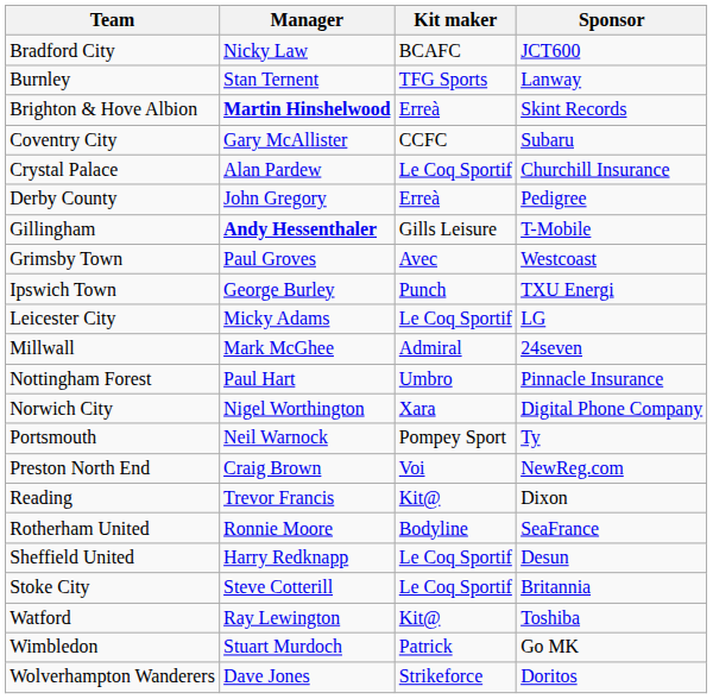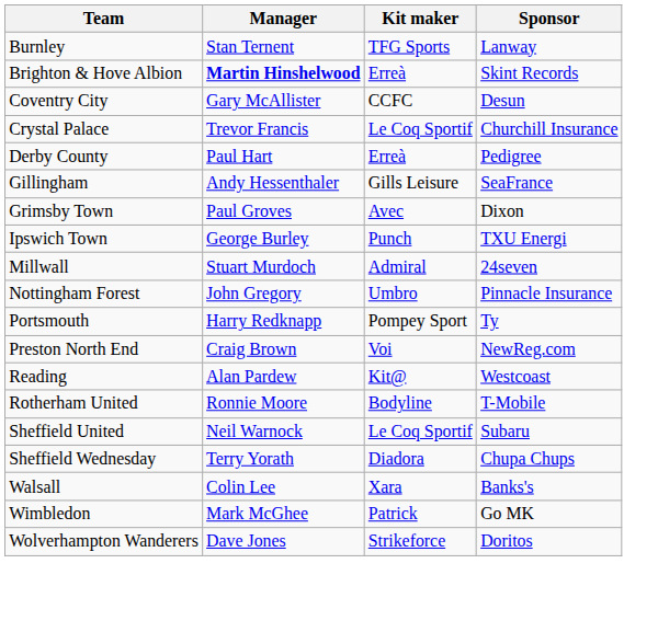 <table class="wikitable sortable" style="text-align: left;">
 <tr>
 <th>Team</th>
 <th>Manager</th>
 <th>Kit maker</th>
 <th>Sponsor</th>
-</tr>
-<tr>
-<td>Bradford City</td>
-<td> <a href='#'>Nicky Law</a></td>
-<td>BCAFC</td>
-<td><a href='#'>JCT600</a></td>
 </tr>
 <tr>
 <td>Burnley</td>
 <td> <a href='#'>Stan Ternent</a></td>
 <td><a href='#'>TFG Sports</a></td>
 <td><a href='#'>Lanway</a></td>
 </tr>
 <tr>
 <td>Brighton & Hove Albion</td>
 <td><strong> <a href='#'>Martin Hinshelwood</a></strong></td>
 <td><a href='#'>Erreà</a></td>
 <td><a href='#'>Skint Records</a></td>
 </tr>
 <tr>
 <td>Coventry City</td>
 <td> <a href='#'>Gary McAllister</a></td>
 <td>CCFC</td>
-<td><a href='#'>Subaru</a></td>
+<td><a href='#'>Desun</a></td>
 </tr>
 <tr>
 <td>Crystal Palace</td>
-<td> <a href='#'>Alan Pardew</a></td>
+<td> <a href='#'>Trevor Francis</a></td>
 <td><a href='#'>Le Coq Sportif</a></td>
 <td><a href='#'>Churchill Insurance</a></td>
 </tr>
 <tr>
 <td>Derby County</td>
-<td> <a href='#'>John Gregory</a></td>
+<td> <a href='#'>Paul Hart</a></td>
 <td><a href='#'>Erreà</a></td>
 <td><a href='#'>Pedigree</a></td>
 </tr>
 <tr>
 <td>Gillingham</td>
-<td><strong> <a href='#'>Andy Hessenthaler</a></strong></td>
+<td> <a href='#'>Andy Hessenthaler</a></td>
 <td>Gills Leisure</td>
-<td><a href='#'>T-Mobile</a></td>
+<td><a href='#'>SeaFrance</a></td>
 </tr>
 <tr>
 <td>Grimsby Town</td>
 <td> <a href='#'>Paul Groves</a></td>
 <td><a href='#'>Avec</a></td>
-<td><a href='#'>Westcoast</a></td>
+<td>Dixon</td>
 </tr>
 <tr>
 <td>Ipswich Town</td>
 <td> <a href='#'>George Burley</a></td>
 <td><a href='#'>Punch</a></td>
 <td><a href='#'>TXU Energi</a></td>
 </tr>
 <tr>
-<td>Leicester City</td>
-<td> <a href='#'>Micky Adams</a></td>
-<td><a href='#'>Le Coq Sportif</a></td>
-<td><a href='#'>LG</a></td>
-</tr>
-<tr>
 <td>Millwall</td>
-<td> <a href='#'>Mark McGhee</a></td>
+<td> <a href='#'>Stuart Murdoch</a></td>
 <td><a href='#'>Admiral</a></td>
 <td><a href='#'>24seven</a></td>
 </tr>
 <tr>
 <td>Nottingham Forest</td>
-<td> <a href='#'>Paul Hart</a></td>
+<td> <a href='#'>John Gregory</a></td>
 <td><a href='#'>Umbro</a></td>
 <td><a href='#'>Pinnacle Insurance</a></td>
 </tr>
 <tr>
-<td>Norwich City</td>
-<td> <a href='#'>Nigel Worthington</a></td>
-<td><a href='#'>Xara</a></td>
-<td><a href='#'>Digital Phone Company</a></td>
-</tr>
-<tr>
 <td>Portsmouth</td>
-<td> <a href='#'>Neil Warnock</a></td>
+<td> <a href='#'>Harry Redknapp</a></td>
 <td>Pompey Sport</td>
 <td><a href='#'>Ty</a></td>
 </tr>
 <tr>
 <td>Preston North End</td>
 <td> <a href='#'>Craig Brown</a></td>
 <td><a href='#'>Voi</a></td>
 <td><a href='#'>NewReg.com</a></td>
 </tr>
 <tr>
 <td>Reading</td>
-<td> <a href='#'>Trevor Francis</a></td>
+<td> <a href='#'>Alan Pardew</a></td>
 <td><a href='#'>Kit@</a></td>
-<td>Dixon</td>
+<td><a href='#'>Westcoast</a></td>
 </tr>
 <tr>
 <td>Rotherham United</td>
 <td> <a href='#'>Ronnie Moore</a></td>
 <td><a href='#'>Bodyline</a></td>
-<td><a href='#'>SeaFrance</a></td>
+<td><a href='#'>T-Mobile</a></td>
 </tr>
 <tr>
 <td>Sheffield United</td>
-<td> <a href='#'>Harry Redknapp</a></td>
+<td> <a href='#'>Neil Warnock</a></td>
 <td><a href='#'>Le Coq Sportif</a></td>
-<td><a href='#'>Desun</a></td>
+<td><a href='#'>Subaru</a></td>
 </tr>
 <tr>
-<td>Stoke City</td>
-<td> <a href='#'>Steve Cotterill</a></td>
-<td><a href='#'>Le Coq Sportif</a></td>
-<td><a href='#'>Britannia</a></td>
+<td>Sheffield Wednesday</td>
+<td> <a href='#'>Terry Yorath</a></td>
+<td><a href='#'>Diadora</a></td>
+<td><a href='#'>Chupa Chups</a></td>
 </tr>
 <tr>
-<td>Watford</td>
-<td> <a href='#'>Ray Lewington</a></td>
-<td><a href='#'>Kit@</a></td>
-<td><a href='#'>Toshiba</a></td>
+<td>Walsall</td>
+<td> <a href='#'>Colin Lee</a></td>
+<td><a href='#'>Xara</a></td>
+<td><a href='#'>Banks's</a></td>
 </tr>
 <tr>
 <td>Wimbledon</td>
-<td> <a href='#'>Stuart Murdoch</a></td>
+<td> <a href='#'>Mark McGhee</a></td>
 <td><a href='#'>Patrick</a></td>
 <td>Go MK</td>
 </tr>
 <tr>
 <td>Wolverhampton Wanderers</td>
 <td> <a href='#'>Dave Jones</a></td>
 <td><a href='#'>Strikeforce</a></td>
 <td><a href='#'>Doritos</a></td>
 </tr>
 </table>
